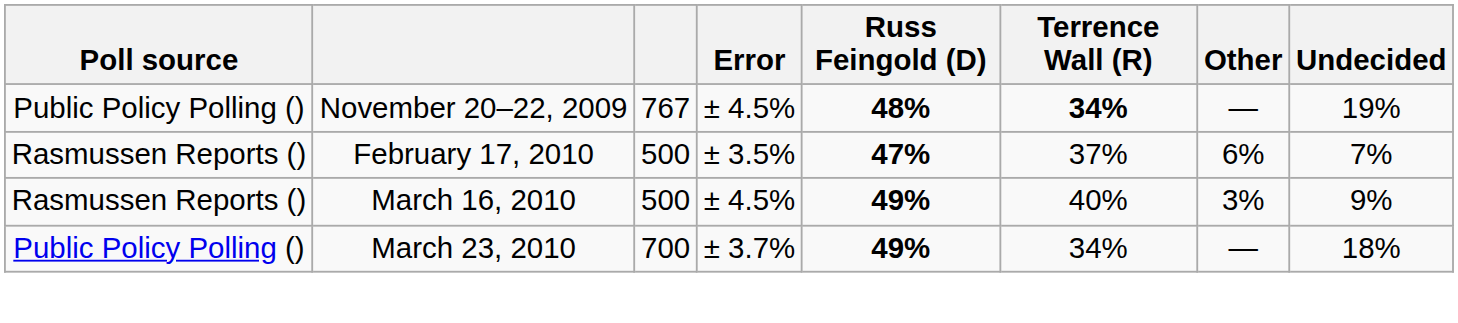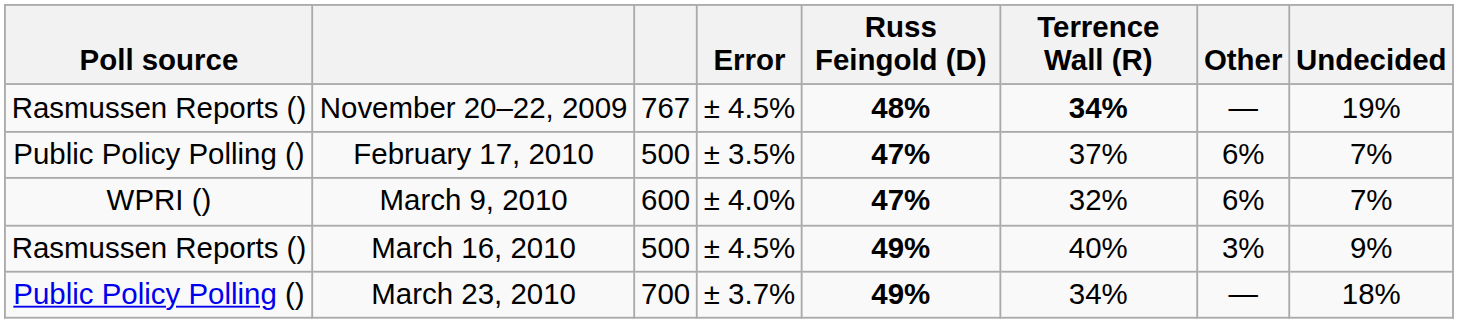 <table class="wikitable" style="text-align:center">
 <tr valign=bottom>
 <th>Poll source</th>
 <th></th>
 <th></th>
 <th><br>Error</th>
 <th style="width:100px;">Russ<br>Feingold (D)</th>
 <th style="width:100px;">Terrence<br>Wall (R)</th>
 <th>Other</th>
 <th>Undecided</th>
 </tr>
 <tr>
-<td>Public Policy Polling ()</td>
+<td>Rasmussen Reports ()</td>
 <td>November 20–22, 2009</td>
 <td>767</td>
 <td>± 4.5%</td>
 <td><strong>48%</strong></td>
 <td><strong>34%</strong></td>
 <td>—</td>
 <td>19%</td>
 </tr>
 <tr>
-<td>Rasmussen Reports ()</td>
+<td>Public Policy Polling ()</td>
 <td>February 17, 2010</td>
 <td>500</td>
 <td>± 3.5%</td>
 <td><strong>47%</strong></td>
 <td>37%</td>
+<td>6%</td>
+<td>7%</td>
+</tr>
+<tr>
+<td>WPRI ()</td>
+<td>March 9, 2010</td>
+<td>600</td>
+<td>± 4.0%</td>
+<td><strong>47%</strong></td>
+<td>32%</td>
 <td>6%</td>
 <td>7%</td>
 </tr>
 <tr>
 <td>Rasmussen Reports ()</td>
 <td>March 16, 2010</td>
 <td>500</td>
 <td>± 4.5%</td>
 <td><strong>49%</strong></td>
 <td>40%</td>
 <td>3%</td>
 <td>9%</td>
 </tr>
 <tr>
 <td><a href='#'>Public Policy Polling</a> ()</td>
 <td>March 23, 2010</td>
 <td>700</td>
 <td>± 3.7%</td>
 <td><strong>49%</strong></td>
 <td>34%</td>
 <td>—</td>
 <td>18%</td>
 </tr>
 </table>
